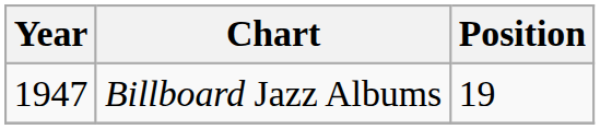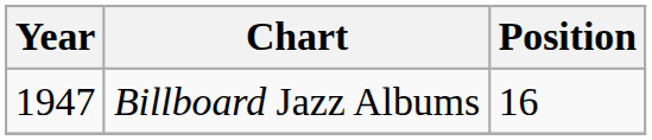 <table class="wikitable">
 <tr>
 <th>Year</th>
 <th>Chart</th>
 <th>Position</th>
 </tr>
 <tr>
 <td>1947</td>
 <td><em>Billboard</em> Jazz Albums</td>
-<td>19</td>
+<td>16</td>
 </tr>
 <tr>
 </tr>
 </table>
